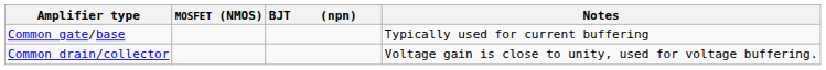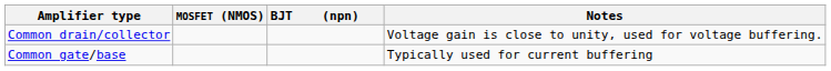 <table class="wikitable" border="1">
 <tr>
 <th>Amplifier type</th>
 <th><small>MOSFET</small> (NMOS)</th>
 <th>BJT    (npn)   </th>
 <th>Notes</th>
 </tr>
 <tr>
+<td><a href='#'>Common drain/collector</a></td>
+<td></td>
+<td></td>
+<td>Voltage gain is close to unity, used for voltage buffering.</td>
+</tr>
+<tr>
 <td><a href='#'>Common gate</a>/<a href='#'>base</a></td>
 <td></td>
 <td></td>
 <td>Typically used for current buffering</td>
 </tr>
-<tr>
-<td><a href='#'>Common drain/collector</a></td>
-<td></td>
-<td></td>
-<td>Voltage gain is close to unity, used for voltage buffering.</td>
-</tr>
 </table>
